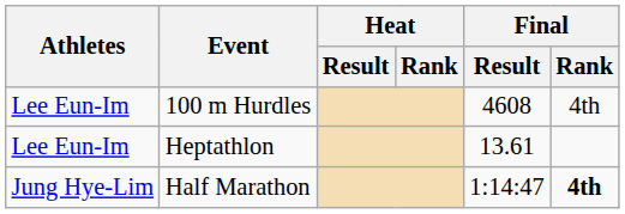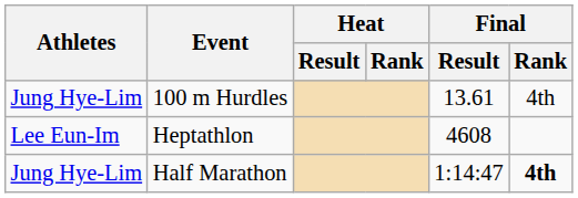 <table class=wikitable style="font-size:90%">
 <tr>
 <th rowspan="2">Athletes</th>
 <th rowspan="2">Event</th>
 <th colspan="2">Heat</th>
 <th colspan="2">Final</th>
 </tr>
 <tr>
 <th>Result</th>
 <th>Rank</th>
 <th>Result</th>
 <th>Rank</th>
 </tr>
 <tr>
-<td><a href='#'>Lee Eun-Im</a></td>
+<td><a href='#'>Jung Hye-Lim</a></td>
 <td>100 m Hurdles</td>
 <td colspan=2 bgcolor="wheat"></td>
-<td align=center>4608</td>
+<td align=center>13.61</td>
 <td align=center>4th</td>
 </tr>
 <tr>
 <td><a href='#'>Lee Eun-Im</a></td>
 <td>Heptathlon</td>
 <td colspan=2 bgcolor="wheat"></td>
-<td align=center>13.61</td>
+<td align=center>4608</td>
 <td align=center></td>
 </tr>
 <tr>
 <td><a href='#'>Jung Hye-Lim</a></td>
 <td>Half Marathon</td>
 <td colspan=2 bgcolor="wheat"></td>
 <td align=center>1:14:47</td>
 <td align=center><strong>4th</strong></td>
 </tr>
 </table>
